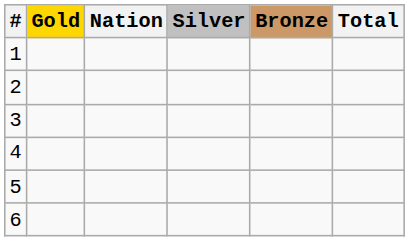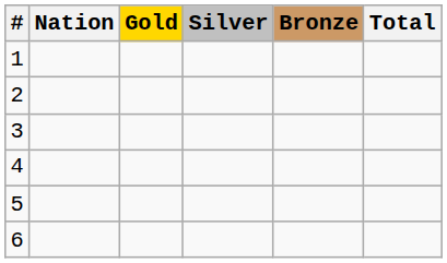 <table class=wikitable>
 <tr>
 <th>#</th>
+<th>Nation</th>
 <td bgcolor=gold><strong>Gold</strong></td>
-<th>Nation</th>
 <td bgcolor=silver><strong>Silver</strong></td>
 <td bgcolor=CC9966><strong>Bronze</strong></td>
 <th>Total</th>
 </tr>
 <tr>
 <td>1</td>
 <td></td>
 <td></td>
 <td></td>
 <td></td>
 <td></td>
 </tr>
 <tr>
 <td>2</td>
 <td></td>
 <td></td>
 <td></td>
 <td></td>
 <td></td>
 </tr>
 <tr>
 <td>3</td>
 <td></td>
 <td></td>
 <td></td>
 <td></td>
 <td></td>
 </tr>
 <tr>
 <td>4</td>
 <td></td>
 <td></td>
 <td></td>
 <td></td>
 <td></td>
 </tr>
 <tr>
 <td>5</td>
 <td></td>
 <td></td>
 <td></td>
 <td></td>
 <td></td>
 </tr>
 <tr>
 <td>6</td>
 <td></td>
 <td></td>
 <td></td>
 <td></td>
 <td></td>
 </tr>
 </table>
